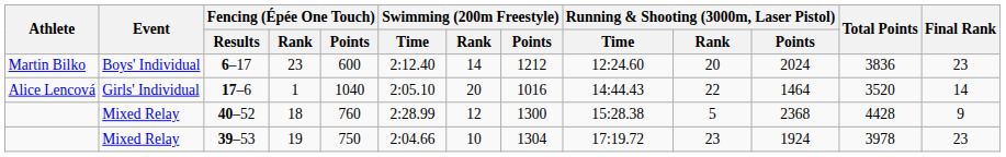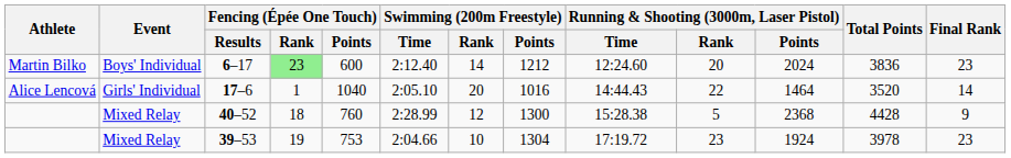 <table class="wikitable" border="1" style="font-size:90%">
 <tr>
 <th rowspan=2>Athlete</th>
 <th rowspan=2>Event</th>
 <th colspan=3>Fencing (Épée One Touch)</th>
 <th colspan=3>Swimming (200m Freestyle)</th>
 <th colspan=3>Running & Shooting (3000m, Laser Pistol)</th>
 <th rowspan=2>Total Points</th>
 <th rowspan=2>Final Rank</th>
 </tr>
 <tr>
 <th>Results</th>
 <th>Rank</th>
 <th>Points</th>
 <th>Time</th>
 <th>Rank</th>
 <th>Points</th>
 <th>Time</th>
 <th>Rank</th>
 <th>Points</th>
 </tr>
 <tr>
 <td><a href='#'>Martin Bilko</a></td>
 <td><a href='#'>Boys' Individual</a></td>
 <td align=center><strong>6</strong>–17</td>
-<td align=center>23</td>
+<td align=center style="background: lightgreen;">23</td>
 <td align=center>600</td>
 <td align=center>2:12.40</td>
 <td align=center>14</td>
 <td align=center>1212</td>
 <td align=center>12:24.60</td>
 <td align=center>20</td>
 <td align=center>2024</td>
 <td align=center>3836</td>
 <td align=center>23</td>
 </tr>
 <tr>
 <td><a href='#'>Alice Lencová</a></td>
 <td><a href='#'>Girls' Individual</a></td>
 <td align=center><strong>17</strong>–6</td>
 <td align=center>1</td>
 <td align=center>1040</td>
 <td align=center>2:05.10</td>
 <td align=center>20</td>
 <td align=center>1016</td>
 <td align=center>14:44.43</td>
 <td align=center>22</td>
 <td align=center>1464</td>
 <td align=center>3520</td>
 <td align=center>14</td>
 </tr>
 <tr>
 <td><br></td>
 <td><a href='#'>Mixed Relay</a></td>
 <td align=center><strong>40</strong>–52</td>
 <td align=center>18</td>
 <td align=center>760</td>
 <td align=center>2:28.99</td>
 <td align=center>12</td>
 <td align=center>1300</td>
 <td align=center>15:28.38</td>
 <td align=center>5</td>
 <td align=center>2368</td>
 <td align=center>4428</td>
 <td align=center>9</td>
 </tr>
 <tr>
 <td><br></td>
 <td><a href='#'>Mixed Relay</a></td>
 <td align=center><strong>39</strong>–53</td>
 <td align=center>19</td>
-<td align=center>750</td>
+<td align=center>753</td>
 <td align=center>2:04.66</td>
 <td align=center>10</td>
 <td align=center>1304</td>
 <td align=center>17:19.72</td>
 <td align=center>23</td>
 <td align=center>1924</td>
 <td align=center>3978</td>
 <td align=center>23</td>
 </tr>
 </table>
